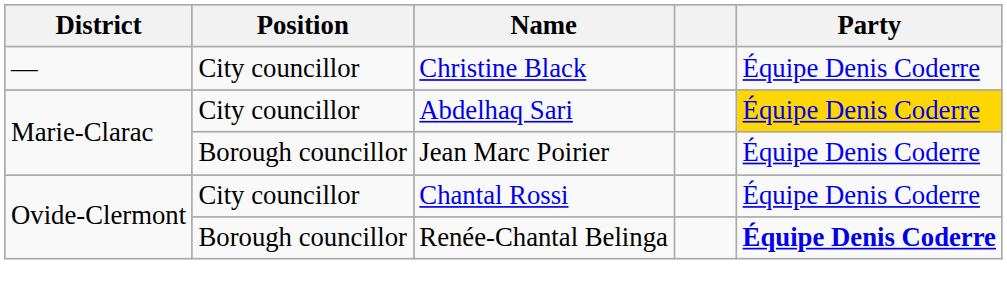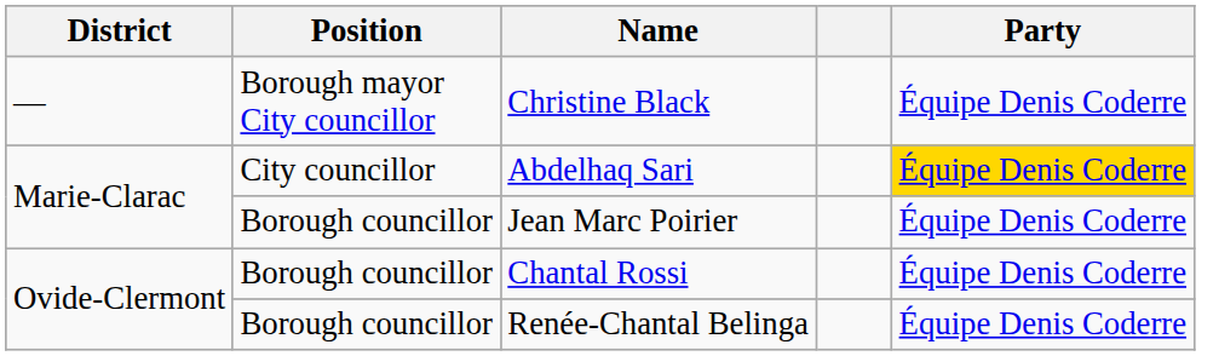 <table class="wikitable" border="1">
 <tr>
 <th>District</th>
 <th>Position</th>
 <th>Name</th>
 <th width="30px"> </th>
 <th>Party</th>
 </tr>
 <tr>
 <td>—</td>
-<td>City councillor</td>
+<td>Borough mayor<br><a href='#'>City councillor</a></td>
 <td><a href='#'>Christine Black</a></td>
 <td> </td>
 <td><a href='#'>Équipe Denis Coderre</a></td>
 </tr>
 <tr>
 <td rowspan=2>Marie-Clarac</td>
 <td>City councillor</td>
 <td><a href='#'>Abdelhaq Sari</a></td>
 <td> </td>
 <td style="background: gold;"><a href='#'>Équipe Denis Coderre</a></td>
 </tr>
 <tr>
 <td>Borough councillor</td>
 <td>Jean Marc Poirier</td>
 <td> </td>
 <td><a href='#'>Équipe Denis Coderre</a></td>
 </tr>
 <tr>
 <td rowspan=2>Ovide-Clermont</td>
-<td>City councillor</td>
+<td>Borough councillor</td>
 <td><a href='#'>Chantal Rossi</a></td>
 <td> </td>
 <td><a href='#'>Équipe Denis Coderre</a></td>
 </tr>
 <tr>
 <td>Borough councillor</td>
 <td>Renée-Chantal Belinga</td>
 <td> </td>
-<td><strong><a href='#'>Équipe Denis Coderre</a></strong></td>
+<td><a href='#'>Équipe Denis Coderre</a></td>
 </tr>
 </table>
